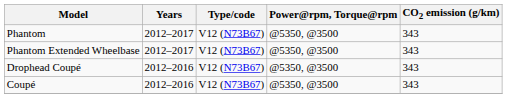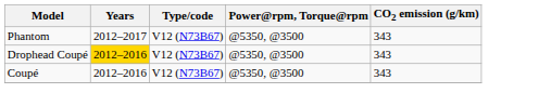 <table class="wikitable sortable collapsible">
 <tr>
 <th>Model</th>
 <th>Years</th>
 <th>Type/code</th>
 <th>Power@rpm, Torque@rpm</th>
 <th>CO<sub>2</sub> emission (g/km)</th>
 </tr>
 <tr>
 <td>Phantom</td>
 <td>2012–2017</td>
 <td> V12 (<a href='#'>N73B67</a>)</td>
 <td>@5350, @3500</td>
 <td>343</td>
 </tr>
 <tr>
-<td>Phantom Extended Wheelbase</td>
-<td>2012–2017</td>
-<td> V12 (<a href='#'>N73B67</a>)</td>
-<td>@5350, @3500</td>
-<td>343</td>
-</tr>
-<tr>
 <td>Drophead Coupé</td>
-<td>2012–2016</td>
+<td style="background: gold;">2012–2016</td>
 <td> V12 (<a href='#'>N73B67</a>)</td>
 <td>@5350, @3500</td>
 <td>343</td>
 </tr>
 <tr>
 <td>Coupé</td>
 <td>2012–2016</td>
 <td> V12 (<a href='#'>N73B67</a>)</td>
 <td>@5350, @3500</td>
 <td>343</td>
 </tr>
 <tr>
 </tr>
 </table>
